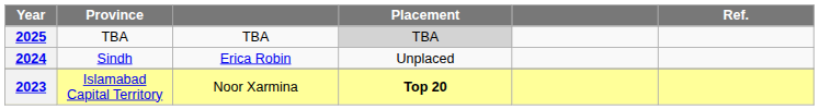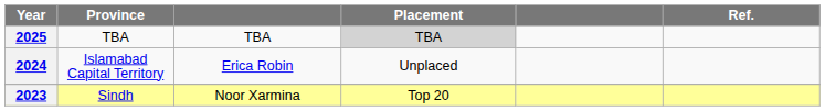 <table class="wikitable" style="font-size: 92%; text-align:center">
 <tr>
 <th width="60" style="background-color:#787878;color:#FFFFFF;">Year</th>
 <th width="150" style="background-color:#787878;color:#FFFFFF;">Province</th>
 <th width="250" style="background-color:#787878;color:#FFFFFF;"></th>
 <th width="250" style="background-color:#787878;color:#FFFFFF;">Placement</th>
 <th width="250" style="background-color:#787878;color:#FFFFFF;"></th>
 <th width="250" style="background-color:#787878;color:#FFFFFF;">Ref.</th>
 </tr>
 <tr style="background-color:#FFFF99;">
 </tr>
 <tr>
 <th><a href='#'>2025</a></th>
 <td>TBA</td>
 <td>TBA</td>
 <td style="background: lightgrey;">TBA</td>
 <td></td>
 <td></td>
 </tr>
 <tr>
 <th><a href='#'>2024</a></th>
-<td><a href='#'>Sindh</a></td>
+<td><a href='#'>Islamabad Capital Territory</a></td>
 <td><a href='#'>Erica Robin</a></td>
 <td>Unplaced</td>
 <td></td>
 <td></td>
 </tr>
 <tr>
 </tr>
 <tr style="background-color:#FFFF99">
 <th><a href='#'>2023</a></th>
-<td><a href='#'>Islamabad Capital Territory</a></td>
+<td><a href='#'>Sindh</a></td>
 <td>Noor Xarmina</td>
-<td><strong>Top 20</strong></td>
+<td>Top 20</td>
 <td></td>
 <td></td>
 </tr>
 </table>
